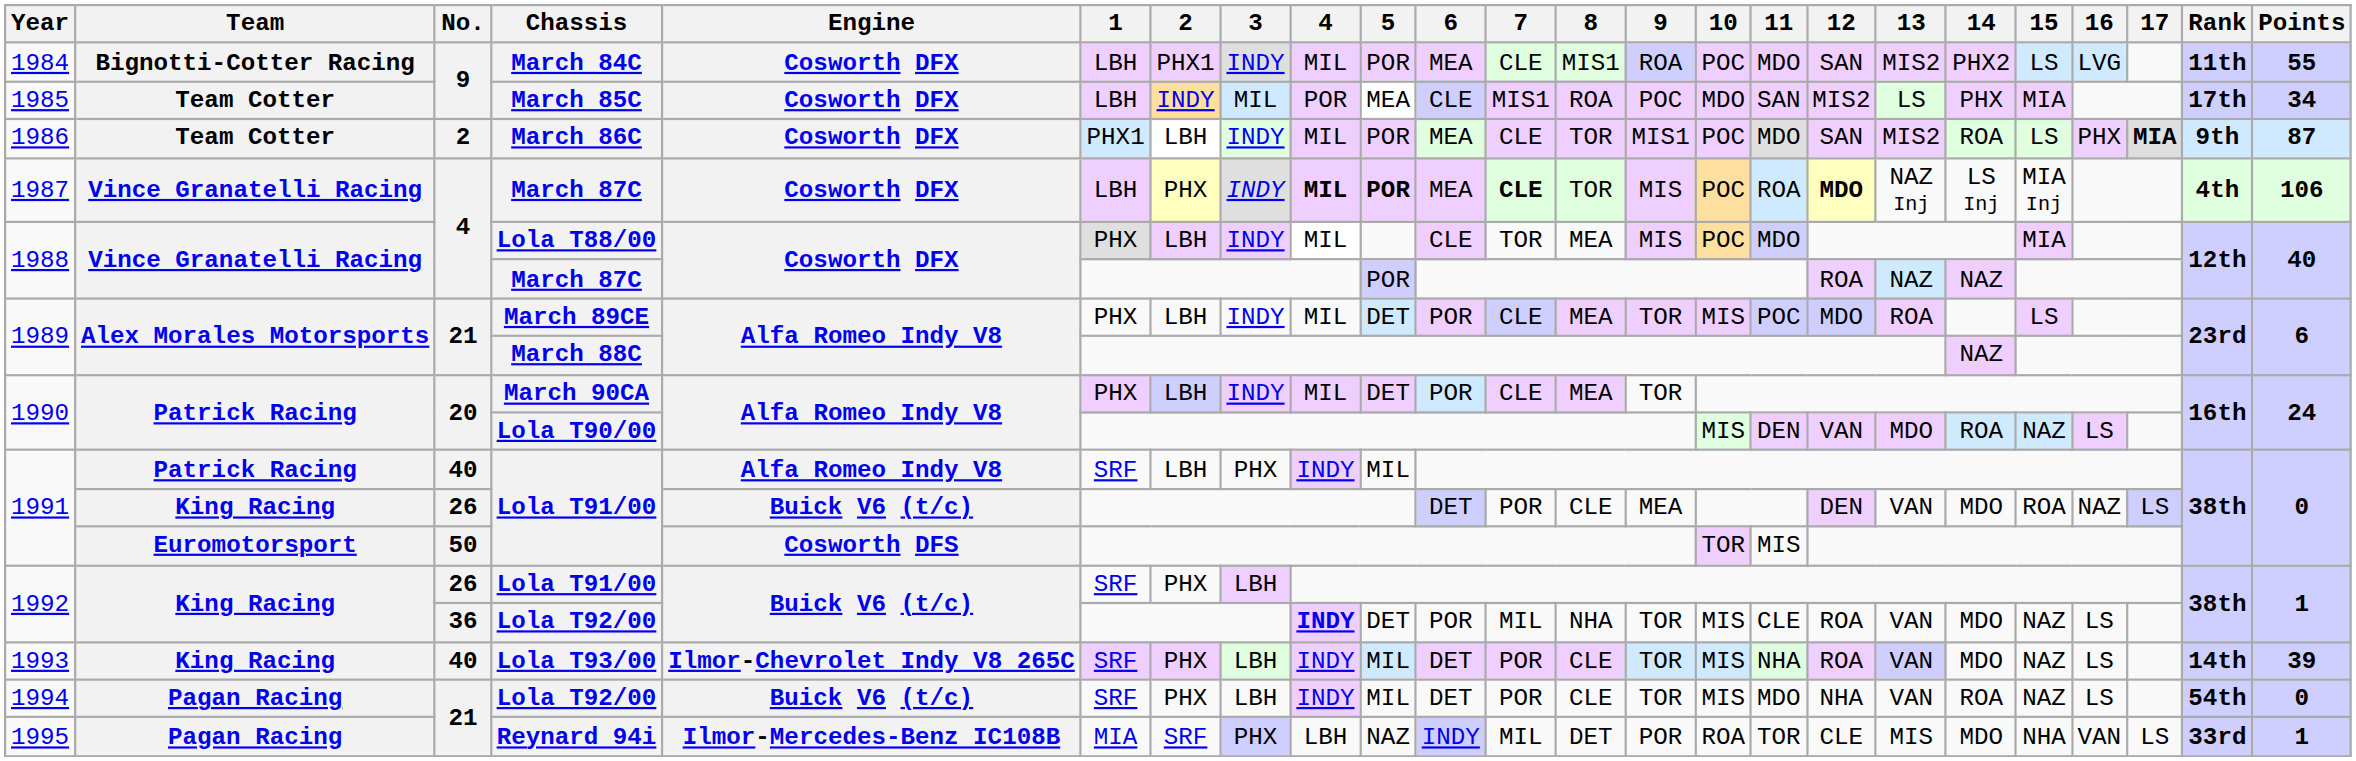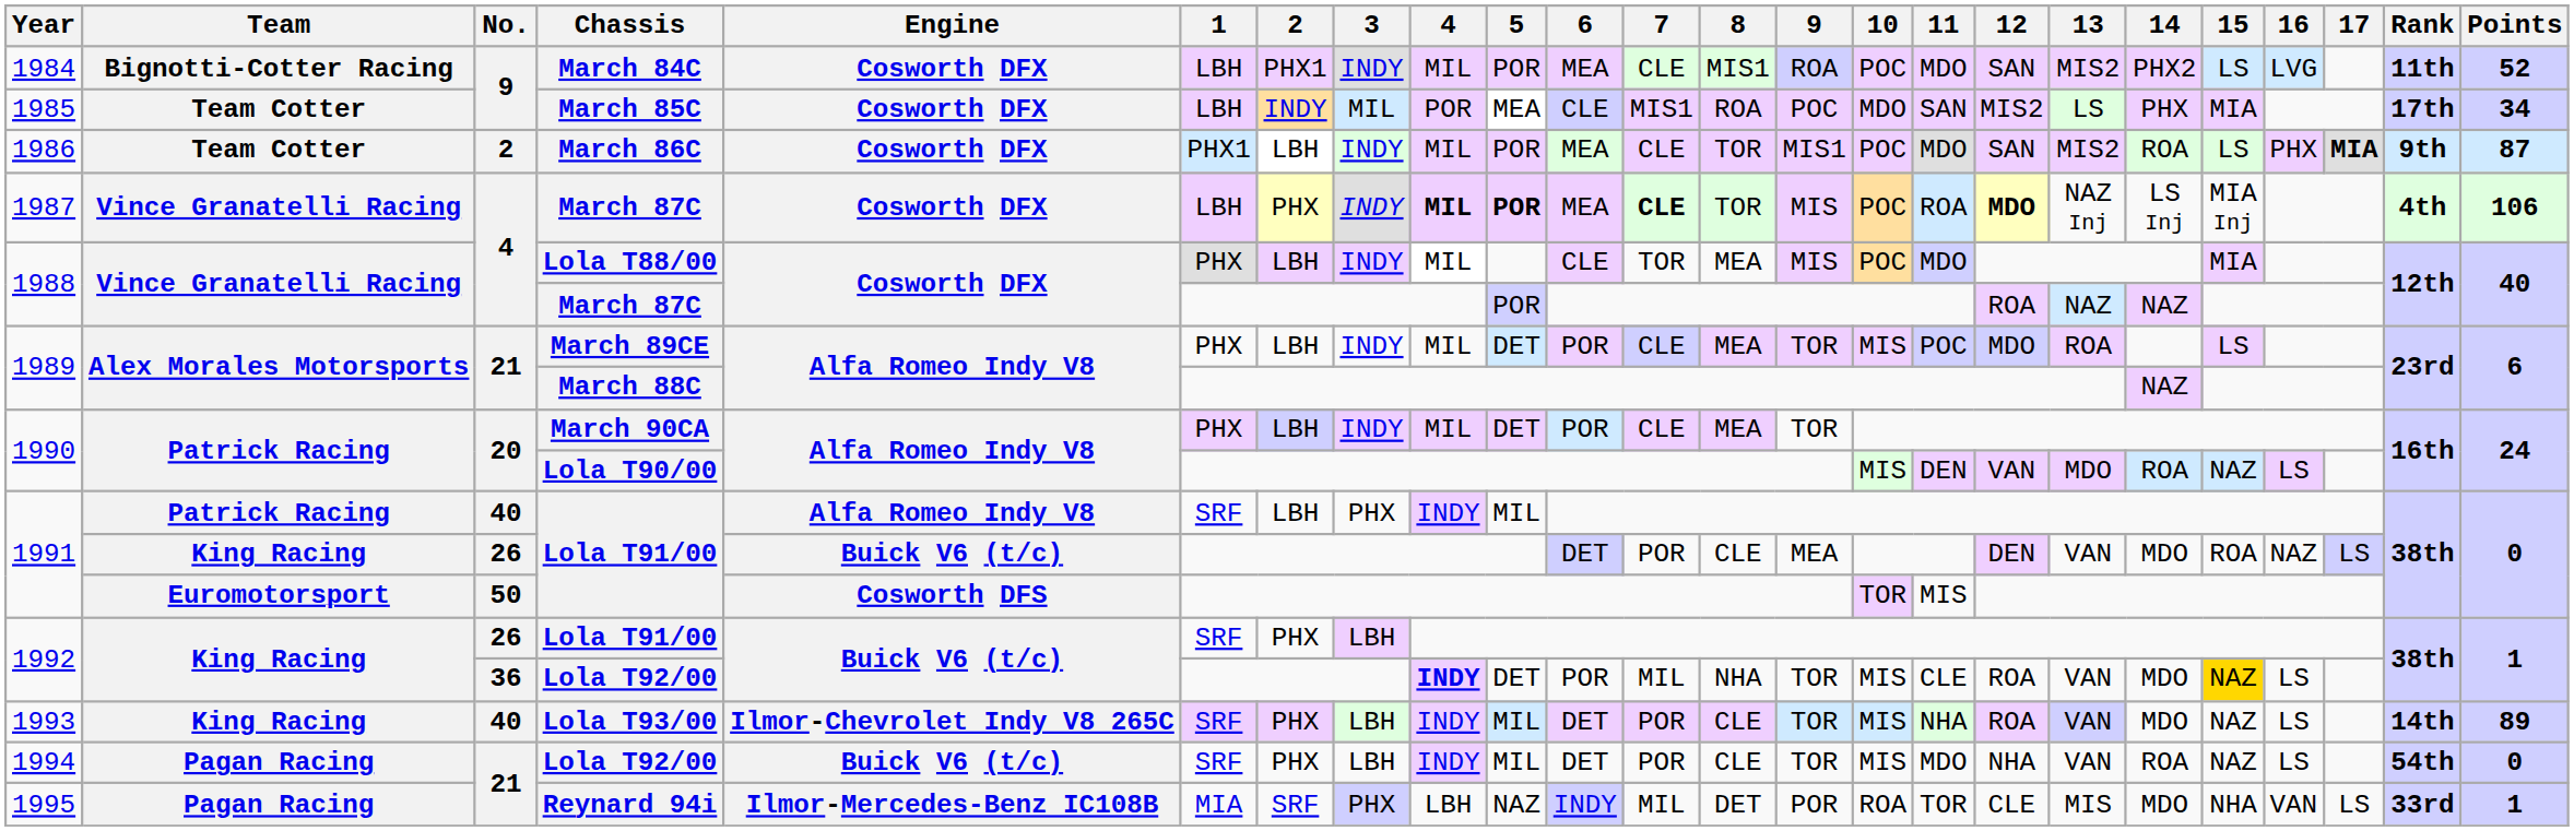 <table class="wikitable" style="text-align:center; font-size:85%">
 <tr>
 <th>Year</th>
 <th>Team</th>
 <th>No.</th>
 <th>Chassis</th>
 <th>Engine</th>
 <th>1</th>
 <th>2</th>
 <th>3</th>
 <th>4</th>
 <th>5</th>
 <th>6</th>
 <th>7</th>
 <th>8</th>
 <th>9</th>
 <th>10</th>
 <th>11</th>
 <th>12</th>
 <th>13</th>
 <th>14</th>
 <th>15</th>
 <th>16</th>
 <th>17</th>
 <th>Rank</th>
 <th>Points</th>
 </tr>
 <tr>
 <td><a href='#'>1984</a></td>
 <th nowrap>Bignotti-Cotter Racing</th>
 <th rowspan=2>9</th>
 <th nowrap><a href='#'>March 84C</a></th>
 <th nowrap><a href='#'>Cosworth</a> <a href='#'>DFX</a></th>
 <td style="background:#efcfff;">LBH<br></td>
 <td style="background:#efcfff;">PHX1<br></td>
 <td style="background:#dfdfdf;"><a href='#'>INDY</a><br></td>
 <td style="background:#efcfff;">MIL<br></td>
 <td style="background:#efcfff;">POR<br></td>
 <td style="background:#efcfff;">MEA<br></td>
 <td style="background:#dfffdf;">CLE<br></td>
 <td style="background:#dfffdf;">MIS1<br></td>
 <td style="background:#cfcfff;">ROA<br></td>
 <td style="background:#efcfff;">POC<br></td>
 <td style="background:#efcfff;">MDO<br></td>
 <td style="background:#efcfff;">SAN<br></td>
 <td style="background:#efcfff;">MIS2<br></td>
 <td style="background:#efcfff;">PHX2<br></td>
 <td style="background:#CFEAFF;">LS<br></td>
 <td style="background:#CFEAFF;">LVG<br></td>
 <td></td>
 <td style="background:#CFCFFF;"><strong>11th</strong></td>
-<td style="background:#CFCFFF;"><strong>55</strong></td>
+<td style="background:#CFCFFF;"><strong>52</strong></td>
 </tr>
 <tr>
 <td><a href='#'>1985</a></td>
 <th nowrap>Team Cotter</th>
 <th nowrap><a href='#'>March 85C</a></th>
 <th nowrap><a href='#'>Cosworth</a> <a href='#'>DFX</a></th>
 <td style="background:#efcfff;">LBH<br></td>
 <td style="background:#ffdf9f;"><a href='#'>INDY</a><br></td>
 <td style="background:#CFEAFF;">MIL<br></td>
 <td style="background:#efcfff;">POR<br></td>
 <td style="background:#ffffff;">MEA<br></td>
 <td style="background:#cfcfff;">CLE<br></td>
 <td style="background:#efcfff;">MIS1<br></td>
 <td style="background:#efcfff;">ROA<br></td>
 <td style="background:#efcfff;">POC<br></td>
 <td style="background:#efcfff;">MDO<br></td>
 <td style="background:#efcfff;">SAN<br></td>
 <td style="background:#efcfff;">MIS2<br></td>
 <td style="background:#dfffdf;">LS<br></td>
 <td style="background:#efcfff;">PHX<br></td>
 <td style="background:#efcfff;">MIA<br></td>
 <td colspan=2></td>
 <td style="background:#CFCFFF;"><strong>17th</strong></td>
 <td style="background:#CFCFFF;"><strong>34</strong></td>
 </tr>
 <tr>
 <td><a href='#'>1986</a></td>
 <th nowrap>Team Cotter</th>
 <th>2</th>
 <th nowrap><a href='#'>March 86C</a></th>
 <th nowrap><a href='#'>Cosworth</a> <a href='#'>DFX</a></th>
 <td style="background:#CFEAFF;">PHX1<br></td>
 <td style="background:#ffffff;">LBH<br></td>
 <td style="background:#dfffdf;"><a href='#'>INDY</a><br></td>
 <td style="background:#efcfff;">MIL<br></td>
 <td style="background:#efcfff;">POR<br></td>
 <td style="background:#dfffdf;">MEA<br></td>
 <td style="background:#efcfff;">CLE<br></td>
 <td style="background:#efcfff;">TOR<br></td>
 <td style="background:#efcfff;">MIS1<br></td>
 <td style="background:#efcfff;">POC<br></td>
 <td style="background:#dfdfdf;">MDO<br></td>
 <td style="background:#efcfff;">SAN<br></td>
 <td style="background:#efcfff;">MIS2<br></td>
 <td style="background:#dfffdf;">ROA<br></td>
 <td style="background:#dfffdf;">LS<br></td>
 <td style="background:#efcfff;">PHX<br></td>
 <td style="background:#dfdfdf;"><strong>MIA</strong><br></td>
 <td style="background:#CFEAFF;"><strong>9th</strong></td>
 <td style="background:#CFEAFF;"><strong>87</strong></td>
 </tr>
 <tr>
 <td><a href='#'>1987</a></td>
 <th nowrap><a href='#'>Vince Granatelli Racing</a></th>
 <th rowspan=3>4</th>
 <th nowrap><a href='#'>March 87C</a></th>
 <th nowrap><a href='#'>Cosworth</a> <a href='#'>DFX</a></th>
 <td style="background:#efcfff;">LBH<br></td>
 <td style="background:#FFFFBF;">PHX<br></td>
 <td style="background:#dfdfdf;"><em><a href='#'>INDY</a></em><br></td>
 <td style="background:#efcfff;"><strong>MIL</strong><br></td>
 <td style="background:#efcfff;"><strong>POR</strong><br></td>
 <td style="background:#efcfff;">MEA<br></td>
 <td style="background:#dfffdf;"><strong>CLE</strong><br></td>
 <td style="background:#dfffdf;">TOR<br></td>
 <td style="background:#efcfff;">MIS<br></td>
 <td style="background:#ffdf9f;">POC<br></td>
 <td style="background:#CFEAFF;">ROA<br></td>
 <td style="background:#FFFFBF;"><strong>MDO</strong><br></td>
 <td>NAZ<br><small>Inj</small></td>
 <td>LS<br><small>Inj</small></td>
 <td>MIA<br><small>Inj</small></td>
 <td colspan=2></td>
 <td style="background:#dfffdf;"><strong>4th</strong></td>
 <td style="background:#dfffdf;"><strong>106</strong></td>
 </tr>
 <tr>
 <td rowspan="2"><a href='#'>1988</a></td>
 <th rowspan="2" nowrap><a href='#'>Vince Granatelli Racing</a></th>
 <th nowrap><a href='#'>Lola T88/00</a></th>
 <th rowspan="2" nowrap><a href='#'>Cosworth</a> <a href='#'>DFX</a></th>
 <td style="background:#dfdfdf;">PHX<br></td>
 <td style="background:#efcfff;">LBH<br></td>
 <td style="background:#efcfff;"><a href='#'>INDY</a><br></td>
 <td style="background:#ffffff;">MIL<br></td>
 <td></td>
 <td style="background:#efcfff;">CLE<br></td>
 <td>TOR</td>
 <td>MEA</td>
 <td style="background:#efcfff;">MIS<br></td>
 <td style="background:#ffdf9f;">POC<br></td>
 <td style="background:#cfcfff;">MDO<br></td>
 <td colspan=3></td>
 <td style="background:#efcfff;">MIA<br></td>
 <td colspan=2></td>
 <td rowspan="2" style="background:#CFCFFF;"><strong>12th</strong></td>
 <td rowspan="2" style="background:#CFCFFF;"><strong>40</strong></td>
 </tr>
 <tr>
 <th nowrap><a href='#'>March 87C</a></th>
 <td colspan=4></td>
 <td style="background:#cfcfff;">POR<br></td>
 <td colspan=6></td>
 <td style="background:#efcfff;">ROA<br></td>
 <td style="background:#CFEAFF;">NAZ<br></td>
 <td style="background:#efcfff;">NAZ<br></td>
 <td colspan=3></td>
 </tr>
 <tr>
 <td rowspan="2"><a href='#'>1989</a></td>
 <th rowspan="2" nowrap><a href='#'>Alex Morales Motorsports</a></th>
 <th rowspan=2>21</th>
 <th nowrap><a href='#'>March 89CE</a></th>
 <th rowspan="2" nowrap><a href='#'>Alfa Romeo Indy V8</a></th>
 <td>PHX</td>
 <td>LBH</td>
 <td><a href='#'>INDY</a></td>
 <td>MIL</td>
 <td style="background:#CFEAFF;">DET<br></td>
 <td style="background:#efcfff;">POR<br></td>
 <td style="background:#cfcfff;">CLE<br></td>
 <td style="background:#efcfff;">MEA<br></td>
 <td style="background:#efcfff;">TOR<br></td>
 <td style="background:#efcfff;">MIS<br></td>
 <td style="background:#cfcfff;">POC<br></td>
 <td style="background:#cfcfff;">MDO<br></td>
 <td style="background:#efcfff;">ROA<br></td>
 <td></td>
 <td style="background:#efcfff;">LS<br></td>
 <td colspan=2></td>
 <td rowspan="2" style="background:#CFCFFF;"><strong>23rd</strong></td>
 <td rowspan="2" style="background:#CFCFFF;"><strong>6</strong></td>
 </tr>
 <tr>
 <th nowrap><a href='#'>March 88C</a></th>
 <td colspan=13></td>
 <td style="background:#efcfff;">NAZ<br></td>
 <td colspan=3></td>
 </tr>
 <tr>
 <td rowspan="2"><a href='#'>1990</a></td>
 <th rowspan="2" nowrap><a href='#'>Patrick Racing</a></th>
 <th rowspan=2>20</th>
 <th nowrap><a href='#'>March 90CA</a></th>
 <th rowspan="2" nowrap><a href='#'>Alfa Romeo Indy V8</a></th>
 <td style="background:#efcfff;">PHX<br></td>
 <td style="background:#CFCFFF;">LBH<br></td>
 <td style="background:#efcfff;"><a href='#'>INDY</a><br></td>
 <td style="background:#efcfff;">MIL<br></td>
 <td style="background:#efcfff;">DET<br></td>
 <td style="background:#CFEAFF;">POR<br></td>
 <td style="background:#efcfff;">CLE<br></td>
 <td style="background:#efcfff;">MEA<br></td>
 <td>TOR</td>
 <td colspan=8></td>
 <td rowspan="2" style="background:#CFCFFF;"><strong>16th</strong></td>
 <td rowspan="2" style="background:#CFCFFF;"><strong>24</strong></td>
 </tr>
 <tr>
 <th nowrap><a href='#'>Lola T90/00</a></th>
 <td colspan=9></td>
 <td style="background:#dfffdf;">MIS<br></td>
 <td style="background:#efcfff;">DEN<br></td>
 <td style="background:#efcfff;">VAN<br></td>
 <td style="background:#efcfff;">MDO<br></td>
 <td style="background:#CFEAFF;">ROA<br></td>
 <td style="background:#CFEAFF;">NAZ<br></td>
 <td style="background:#efcfff;">LS<br></td>
 <td></td>
 </tr>
 <tr>
 <td rowspan="3"><a href='#'>1991</a></td>
 <th nowrap><a href='#'>Patrick Racing</a></th>
 <th>40</th>
 <th rowspan="3" nowrap><a href='#'>Lola T91/00</a></th>
 <th nowrap><a href='#'>Alfa Romeo Indy V8</a></th>
 <td><a href='#'>SRF</a></td>
 <td>LBH</td>
 <td>PHX</td>
 <td style="background:#efcfff;"><a href='#'>INDY</a><br></td>
 <td>MIL</td>
 <td colspan=12></td>
 <td rowspan="3" style="background:#CFCFFF;"><strong>38th</strong></td>
 <td rowspan="3" style="background:#CFCFFF;"><strong>0</strong></td>
 </tr>
 <tr>
 <th nowrap><a href='#'>King Racing</a></th>
 <th>26</th>
 <th nowrap><a href='#'>Buick</a> <a href='#'>V6</a> <a href='#'>(t/c)</a></th>
 <td colspan=5></td>
 <td style="background:#CFCFFF;">DET<br></td>
 <td>POR</td>
 <td>CLE</td>
 <td>MEA</td>
 <td colspan=2></td>
 <td style="background:#efcfff;">DEN<br></td>
 <td>VAN</td>
 <td>MDO</td>
 <td>ROA</td>
 <td>NAZ</td>
 <td style="background:#CFCFFF;">LS<br></td>
 </tr>
 <tr>
 <th nowrap><a href='#'>Euromotorsport</a></th>
 <th>50</th>
 <th nowrap><a href='#'>Cosworth</a> <a href='#'>DFS</a></th>
 <td colspan=9></td>
 <td style="background:#efcfff;">TOR<br></td>
 <td>MIS</td>
 <td colspan=6></td>
 </tr>
 <tr>
 <td rowspan="2"><a href='#'>1992</a></td>
 <th rowspan="2" nowrap><a href='#'>King Racing</a></th>
 <th>26</th>
 <th nowrap><a href='#'>Lola T91/00</a></th>
 <th rowspan="2" nowrap><a href='#'>Buick</a> <a href='#'>V6</a> <a href='#'>(t/c)</a></th>
 <td><a href='#'>SRF</a></td>
 <td>PHX</td>
 <td style="background:#efcfff;">LBH<br></td>
 <td colspan=14></td>
 <td rowspan="2" style="background:#CFCFFF;"><strong>38th</strong></td>
 <td rowspan="2" style="background:#CFCFFF;"><strong>1</strong></td>
 </tr>
 <tr>
 <th>36</th>
 <th nowrap><a href='#'>Lola T92/00</a></th>
 <td colspan=3></td>
 <td style="background:#efcfff;"><strong><a href='#'>INDY</a></strong><br></td>
 <td>DET</td>
 <td>POR</td>
 <td>MIL</td>
 <td>NHA</td>
 <td>TOR</td>
 <td>MIS</td>
 <td>CLE</td>
 <td>ROA</td>
 <td>VAN</td>
 <td>MDO</td>
-<td>NAZ</td>
+<td style="background: gold;">NAZ</td>
 <td>LS</td>
 <td></td>
 </tr>
 <tr>
 <td><a href='#'>1993</a></td>
 <th nowrap><a href='#'>King Racing</a></th>
 <th>40</th>
 <th nowrap><a href='#'>Lola T93/00</a></th>
 <th nowrap><a href='#'>Ilmor</a>-<a href='#'>Chevrolet Indy V8 265C</a></th>
 <td style="background:#efcfff;"><a href='#'>SRF</a><br></td>
 <td style="background:#efcfff;">PHX<br></td>
 <td style="background:#dfffdf;">LBH<br></td>
 <td style="background:#efcfff;"><a href='#'>INDY</a><br></td>
 <td style="background:#CFEAFF;">MIL<br></td>
 <td style="background:#efcfff;">DET<br></td>
 <td style="background:#efcfff;">POR<br></td>
 <td style="background:#efcfff;">CLE<br></td>
 <td style="background:#CFEAFF;">TOR<br></td>
 <td style="background:#CFEAFF;">MIS<br></td>
 <td style="background:#dfffdf;">NHA<br></td>
 <td style="background:#efcfff;">ROA<br></td>
 <td style="background:#CFCFFF;">VAN<br></td>
 <td>MDO</td>
 <td>NAZ</td>
 <td>LS</td>
 <td></td>
 <td style="background:#CFCFFF;"><strong>14th</strong></td>
-<td style="background:#CFCFFF;"><strong>39</strong></td>
+<td style="background:#CFCFFF;"><strong>89</strong></td>
 </tr>
 <tr>
 <td><a href='#'>1994</a></td>
 <th nowrap><a href='#'>Pagan Racing</a></th>
 <th rowspan=2>21</th>
 <th nowrap><a href='#'>Lola T92/00</a></th>
 <th nowrap><a href='#'>Buick</a> <a href='#'>V6</a> <a href='#'>(t/c)</a></th>
 <td><a href='#'>SRF</a></td>
 <td>PHX</td>
 <td>LBH</td>
 <td style="background:#efcfff;"><a href='#'>INDY</a><br></td>
 <td>MIL</td>
 <td>DET</td>
 <td>POR</td>
 <td>CLE</td>
 <td>TOR</td>
 <td>MIS</td>
 <td>MDO</td>
 <td>NHA</td>
 <td>VAN</td>
 <td>ROA</td>
 <td>NAZ</td>
 <td>LS</td>
 <td></td>
 <td style="background:#CFCFFF;"><strong>54th</strong></td>
 <td style="background:#CFCFFF;"><strong>0</strong></td>
 </tr>
 <tr>
 <td><a href='#'>1995</a></td>
 <th nowrap><a href='#'>Pagan Racing</a></th>
 <th nowrap><a href='#'>Reynard 94i</a></th>
 <th nowrap><a href='#'>Ilmor</a>-<a href='#'>Mercedes-Benz IC108B</a></th>
 <td><a href='#'>MIA</a></td>
 <td><a href='#'>SRF</a></td>
 <td style="background:#CFCFFF;">PHX<br></td>
 <td>LBH</td>
 <td>NAZ</td>
 <td style="background:#CFCFFF;"><a href='#'>INDY</a><br></td>
 <td>MIL</td>
 <td>DET</td>
 <td>POR</td>
 <td>ROA</td>
 <td>TOR</td>
 <td>CLE</td>
 <td>MIS</td>
 <td>MDO</td>
 <td>NHA</td>
 <td>VAN</td>
 <td>LS</td>
 <td style="background:#CFCFFF;"><strong>33rd</strong></td>
 <td style="background:#CFCFFF;"><strong>1</strong></td>
 </tr>
 </table>
